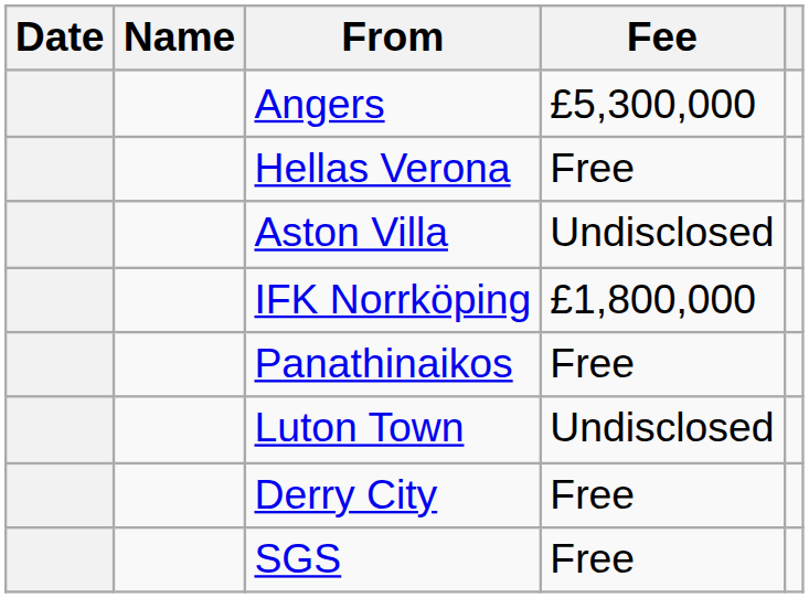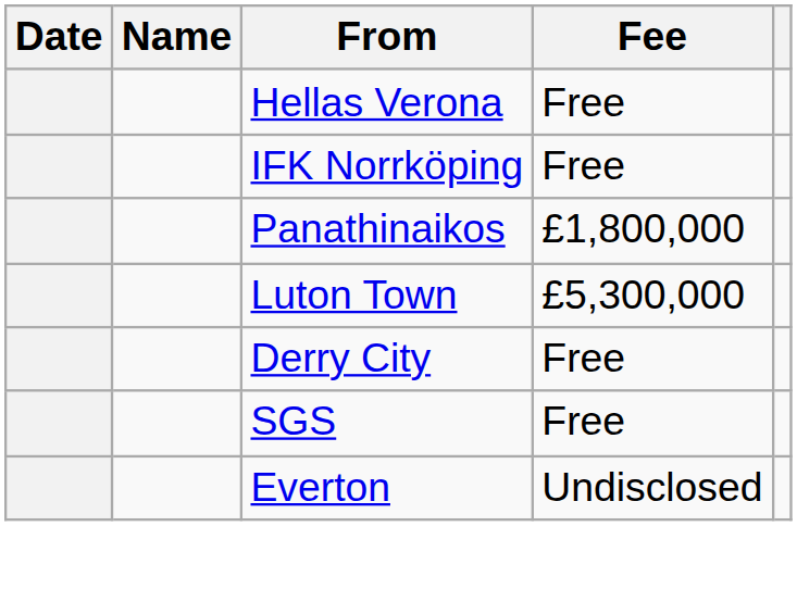 <table class="wikitable sortable plainrowheaders">
 <tr>
 <th scope=col>Date</th>
 <th scope=col>Name</th>
 <th scope=col>From</th>
 <th scope=col>Fee</th>
 <th scope=col class=unsortable></th>
 </tr>
 <tr>
 <th scope=row></th>
 <td></td>
-<td><a href='#'>Angers</a></td>
-<td>£5,300,000</td>
-<td style="text-align:center"></td>
-</tr>
-<tr>
-<th scope=row></th>
-<td></td>
 <td><a href='#'>Hellas Verona</a></td>
 <td>Free</td>
 <td style="text-align:center"></td>
 </tr>
 <tr>
 <th scope=row></th>
 <td></td>
-<td><a href='#'>Aston Villa</a></td>
-<td>Undisclosed</td>
+<td><a href='#'>IFK Norrköping</a></td>
+<td>Free</td>
 <td style="text-align:center"></td>
 </tr>
 <tr>
 <th scope=row></th>
 <td></td>
-<td><a href='#'>IFK Norrköping</a></td>
+<td><a href='#'>Panathinaikos</a></td>
 <td>£1,800,000</td>
 <td style="text-align:center"></td>
 </tr>
 <tr>
 <th scope=row></th>
 <td></td>
-<td><a href='#'>Panathinaikos</a></td>
-<td>Free</td>
-<td style="text-align:center"></td>
-</tr>
-<tr>
-<th scope=row></th>
-<td></td>
 <td><a href='#'>Luton Town</a></td>
-<td>Undisclosed</td>
+<td>£5,300,000</td>
 <td style="text-align:center"></td>
 </tr>
 <tr>
 <th scope=row></th>
 <td></td>
 <td><a href='#'>Derry City</a></td>
 <td>Free</td>
 <td style="text-align:center"></td>
 </tr>
 <tr>
 <th scope=row></th>
 <td></td>
 <td><a href='#'>SGS</a></td>
 <td>Free</td>
 <td style="text-align:center"></td>
 </tr>
+<tr>
+<th scope=row></th>
+<td></td>
+<td><a href='#'>Everton</a></td>
+<td>Undisclosed</td>
+<td style="text-align:center"></td>
+</tr>
 </table>
